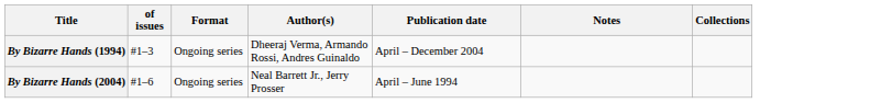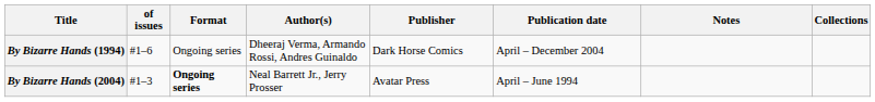 <table class="wikitable">
 <tr>
 <th>Title</th>
 <th style="width:40pt"> of issues</th>
 <th style="width:75pt">Format</th>
 <th style="width:125pt">Author(s)</th>
+<th style="width:125pt">Publisher</th>
 <th style="width:150pt">Publication date</th>
 <th style="width:175pt">Notes</th>
 <th>Collections</th>
 </tr>
 <tr>
 <th><em>By Bizarre Hands</em> (1994)</th>
-<td>#1–3</td>
+<td>#1–6</td>
 <td>Ongoing series</td>
 <td>Dheeraj Verma, Armando Rossi, Andres Guinaldo</td>
+<td>Dark Horse Comics</td>
 <td>April – December 2004</td>
 <td></td>
 <td></td>
 </tr>
 <tr>
 <th><em>By Bizarre Hands</em> (2004)</th>
-<td>#1–6</td>
-<td>Ongoing series</td>
+<td>#1–3</td>
+<td><strong>Ongoing series</strong></td>
 <td>Neal Barrett Jr., Jerry Prosser</td>
+<td>Avatar Press</td>
 <td>April – June 1994</td>
 <td></td>
 <td></td>
 </tr>
 </table>
